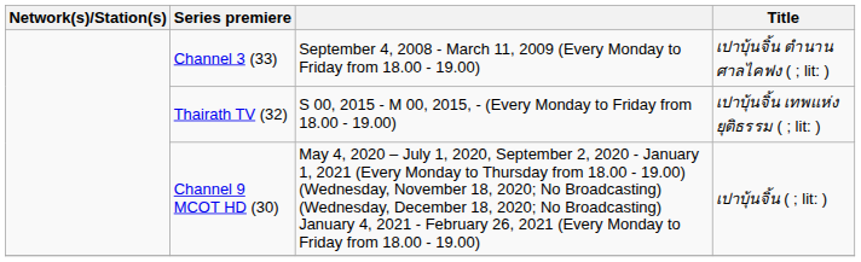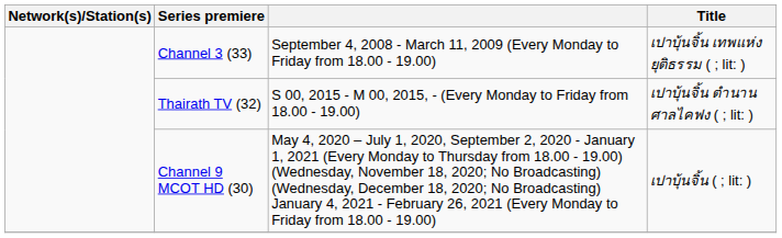 <table class="wikitable">
 <tr>
 <th>Network(s)/Station(s)</th>
 <th>Series premiere</th>
 <th></th>
 <th>Title</th>
 </tr>
 <tr>
 <td rowspan=3></td>
 <td><a href='#'>Channel 3</a> (33)</td>
 <td>September 4, 2008 - March 11, 2009 (Every Monday to Friday from 18.00 - 19.00)</td>
-<td><em>เปาบุ้นจิ้น ตำนานศาลไคฟง</em> (<em> </em>; lit: <em> </em>)</td>
+<td><em>เปาบุ้นจิ้น เทพแห่งยุติธรรม</em> (<em> </em>; lit: <em> </em>)</td>
 </tr>
 <tr>
 <td><a href='#'>Thairath TV</a> (32)</td>
 <td>S 00, 2015 - M 00, 2015, - (Every Monday to Friday from 18.00 - 19.00)</td>
-<td><em>เปาบุ้นจิ้น เทพแห่งยุติธรรม</em> (<em> </em>; lit: <em> </em>)</td>
+<td><em>เปาบุ้นจิ้น ตำนานศาลไคฟง</em> (<em> </em>; lit: <em> </em>)</td>
 </tr>
 <tr>
 <td><a href='#'>Channel 9 MCOT HD</a> (30)</td>
 <td>May 4, 2020 – July 1, 2020, September 2, 2020 - January 1, 2021 (Every Monday to Thursday from 18.00 - 19.00) <br> (Wednesday, November 18, 2020; No Broadcasting) <br> (Wednesday, December 18, 2020; No Broadcasting) <br> January 4, 2021 - February 26, 2021 (Every Monday to Friday from 18.00 - 19.00)</td>
 <td><em>เปาบุ้นจิ้น</em> (<em> </em>; lit: <em> </em>)</td>
 </tr>
 <tr>
 </tr>
 </table>
